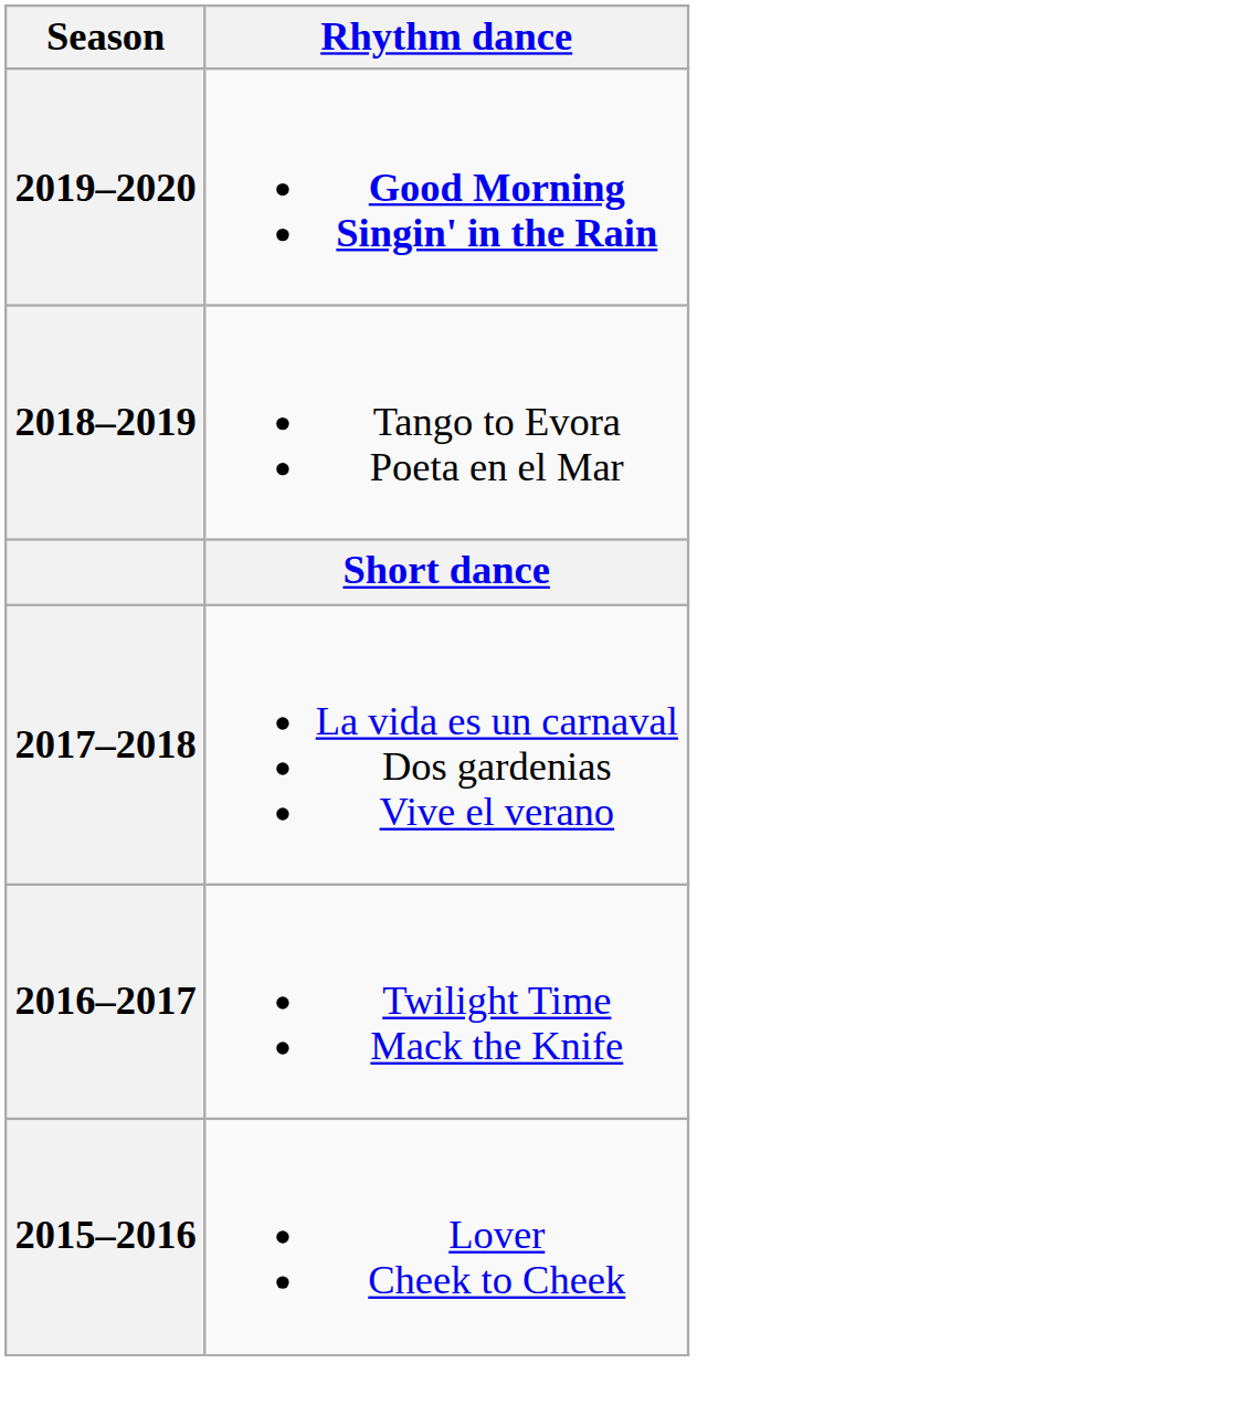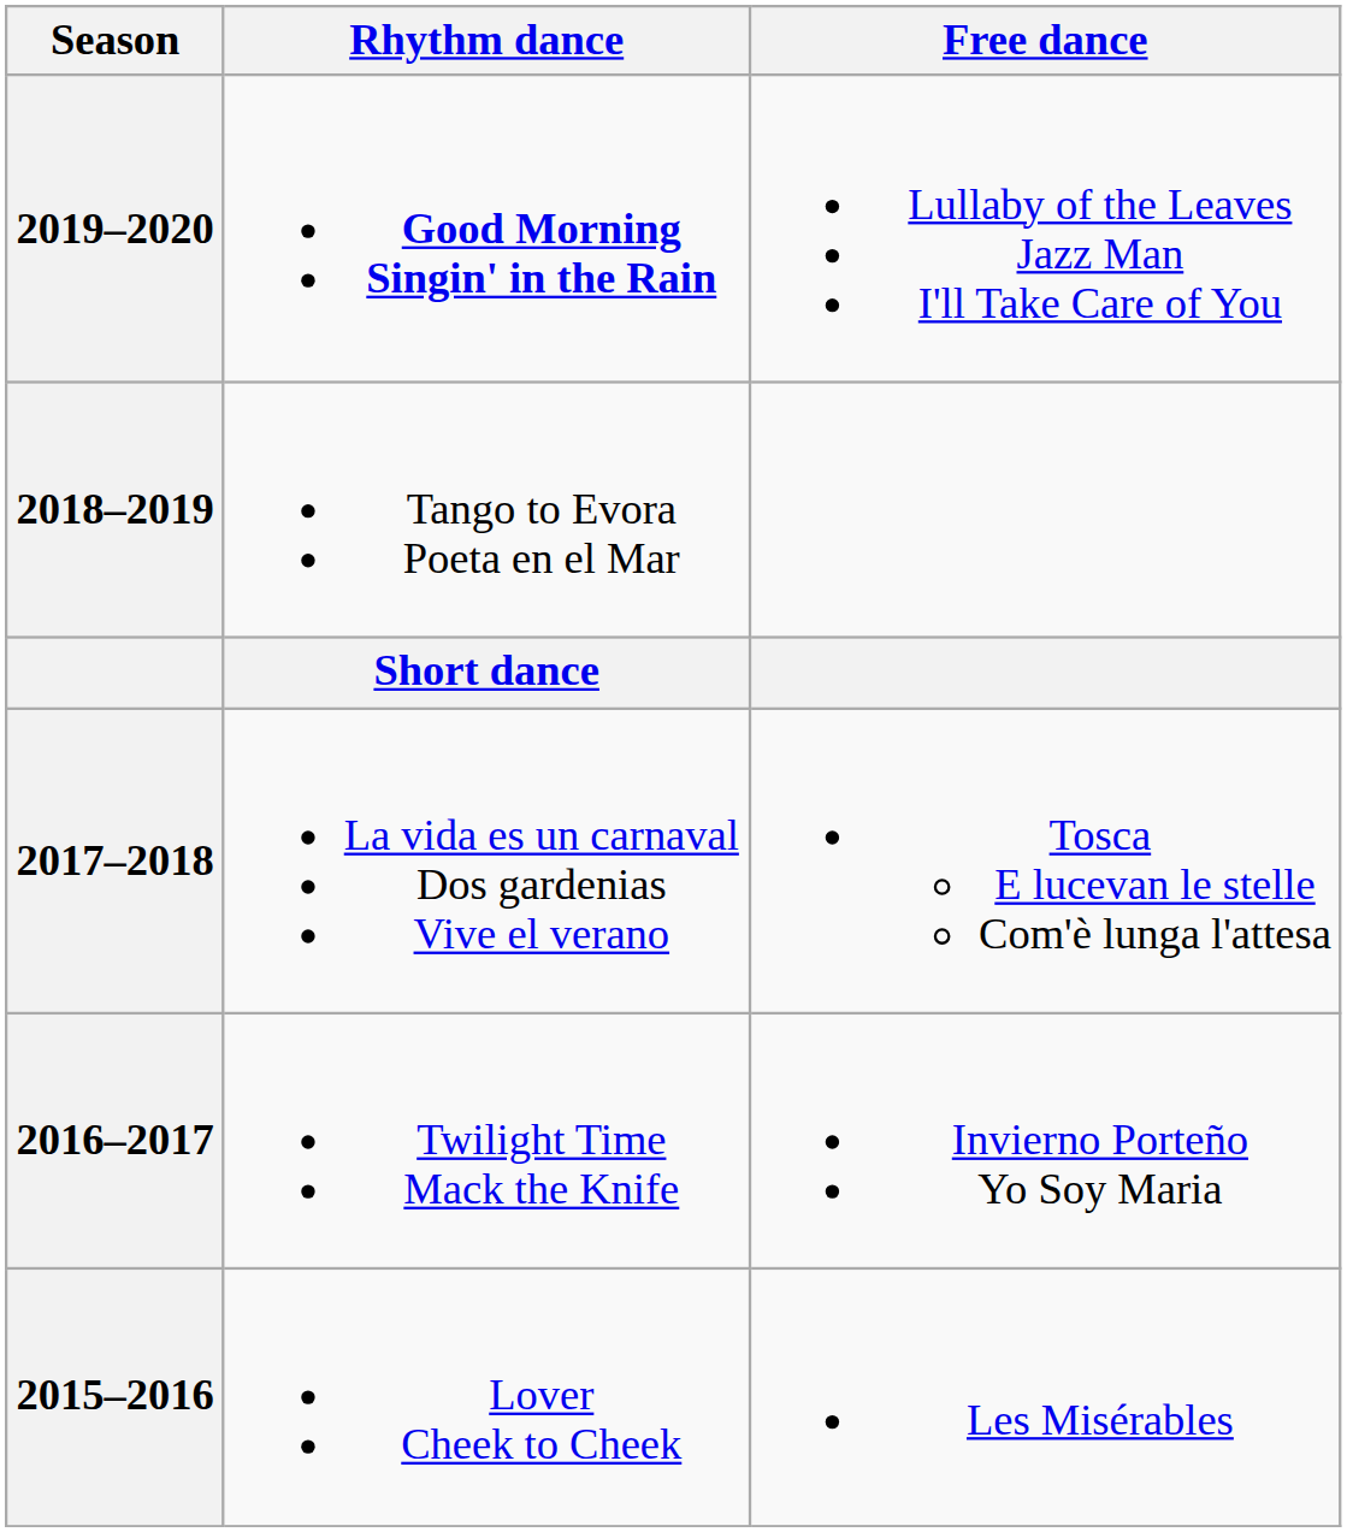 <table class=wikitable style=text-align:center>
 <tr>
 <th>Season</th>
 <th><a href='#'>Rhythm dance</a></th>
+<th><a href='#'>Free dance</a></th>
 </tr>
 <tr>
 <th>2019–2020 <br> </th>
 <td><strong><br><ul><li> <a href='#'>Good Morning</a></li><li> <a href='#'>Singin' in the Rain</a> <br></li></ul></strong></td>
+<td><br><ul><li><a href='#'>Lullaby of the Leaves</a></li><li><a href='#'>Jazz Man</a></li><li><a href='#'>I'll Take Care of You</a> <br> </li></ul></td>
 </tr>
 <tr>
 <th>2018–2019 <br> </th>
 <td><br><ul><li> Tango to Evora</li><li> Poeta en el Mar <br></li></ul></td>
+<td></td>
 </tr>
 <tr>
 <th></th>
 <th><a href='#'>Short dance</a></th>
+<th></th>
 </tr>
 <tr>
 <th>2017–2018 <br> </th>
 <td><br><ul><li> <a href='#'>La vida es un carnaval</a> <br></li><li> Dos gardenias <br></li><li> <a href='#'>Vive el verano</a> <br></li></ul></td>
+<td><br><ul><li><a href='#'>Tosca</a> <br><ul><li><a href='#'>E lucevan le stelle</a></li><li>Com'è lunga l'attesa <br></li></ul></li></ul></td>
 </tr>
 <tr>
 <th>2016–2017 <br> </th>
 <td><br><ul><li> <a href='#'>Twilight Time</a> <br></li><li> <a href='#'>Mack the Knife</a> <br></li></ul></td>
+<td><br><ul><li><a href='#'>Invierno Porteño</a> <br></li><li>Yo Soy Maria <br></li></ul></td>
 </tr>
 <tr>
 <th>2015–2016</th>
 <td><br><ul><li> <a href='#'>Lover</a></li><li> <a href='#'>Cheek to Cheek</a> <br></li></ul></td>
+<td><br><ul><li><a href='#'>Les Misérables</a> <br></li></ul></td>
 </tr>
 </table>
